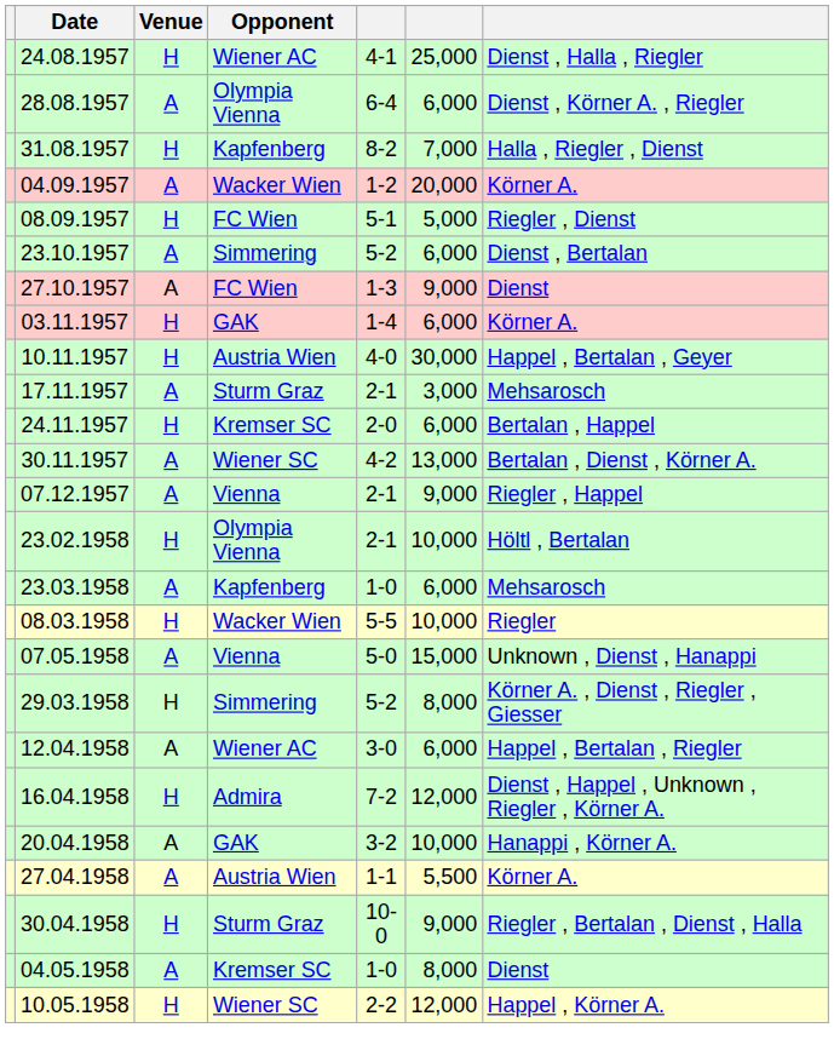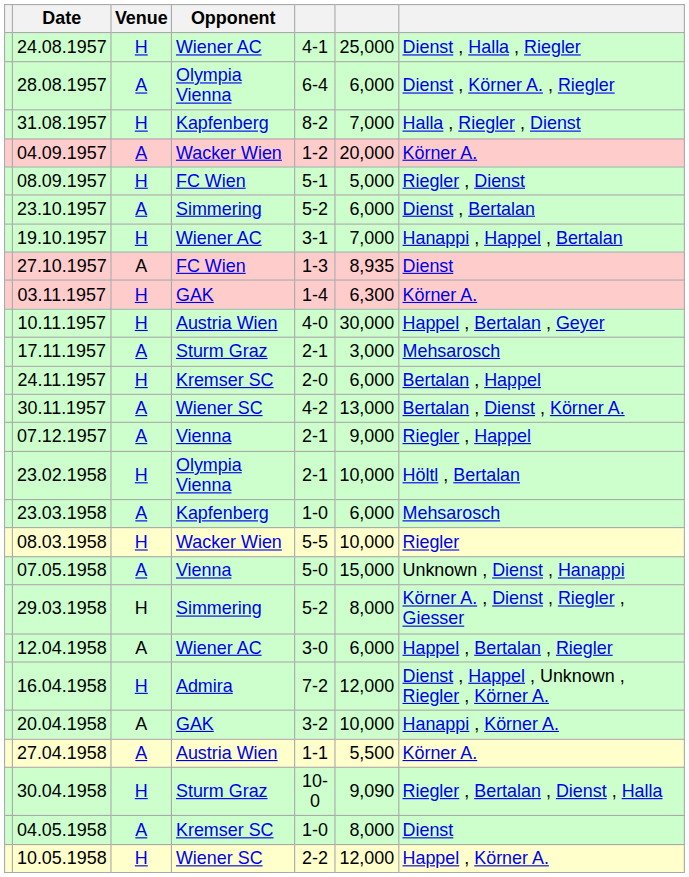 <table class="wikitable" Style="text-align: center">
 <tr>
 <th></th>
 <th>Date</th>
 <th>Venue</th>
 <th>Opponent</th>
 <th></th>
 <th></th>
 <th></th>
 </tr>
 <tr style="background:#cfc">
 <td></td>
 <td>24.08.1957</td>
 <td><a href='#'>H</a></td>
 <td align="left"><a href='#'>Wiener AC</a></td>
 <td>4-1</td>
 <td align="right">25,000</td>
 <td align="left"><a href='#'>Dienst</a>  , <a href='#'>Halla</a> , <a href='#'>Riegler</a> </td>
 </tr>
 <tr style="background:#cfc">
 <td></td>
 <td>28.08.1957</td>
 <td><a href='#'>A</a></td>
 <td align="left"><a href='#'>Olympia Vienna</a></td>
 <td>6-4</td>
 <td align="right">6,000</td>
 <td align="left"><a href='#'>Dienst</a>   , <a href='#'>Körner A.</a> , <a href='#'>Riegler</a>  </td>
 </tr>
 <tr style="background:#cfc">
 <td></td>
 <td>31.08.1957</td>
 <td><a href='#'>H</a></td>
 <td align="left"><a href='#'>Kapfenberg</a></td>
 <td>8-2</td>
 <td align="right">7,000</td>
 <td align="left"><a href='#'>Halla</a>  , <a href='#'>Riegler</a> , <a href='#'>Dienst</a>     </td>
 </tr>
 <tr style="background:#fcc">
 <td></td>
 <td>04.09.1957</td>
 <td><a href='#'>A</a></td>
 <td align="left"><a href='#'>Wacker Wien</a></td>
 <td>1-2</td>
 <td align="right">20,000</td>
 <td align="left"><a href='#'>Körner A.</a> </td>
 </tr>
 <tr style="background:#cfc">
 <td></td>
 <td>08.09.1957</td>
 <td><a href='#'>H</a></td>
 <td align="left"><a href='#'>FC Wien</a></td>
 <td>5-1</td>
 <td align="right">5,000</td>
 <td align="left"><a href='#'>Riegler</a>   , <a href='#'>Dienst</a>  </td>
 </tr>
 <tr style="background:#cfc">
 <td></td>
 <td>23.10.1957</td>
 <td><a href='#'>A</a></td>
 <td align="left"><a href='#'>Simmering</a></td>
 <td>5-2</td>
 <td align="right">6,000</td>
 <td align="left"><a href='#'>Dienst</a>    , <a href='#'>Bertalan</a> </td>
 </tr>
+<tr style="background:#cfc">
+<td></td>
+<td>19.10.1957</td>
+<td><a href='#'>H</a></td>
+<td align="left"><a href='#'>Wiener AC</a></td>
+<td>3-1</td>
+<td align="right">7,000</td>
+<td align="left"><a href='#'>Hanappi</a> , <a href='#'>Happel</a> , <a href='#'>Bertalan</a> </td>
+</tr>
 <tr style="background:#fcc">
 <td></td>
 <td>27.10.1957</td>
 <td>A</td>
 <td align="left"><a href='#'>FC Wien</a></td>
 <td>1-3</td>
-<td align="right">9,000</td>
+<td align="right">8,935</td>
 <td align="left"><a href='#'>Dienst</a> </td>
 </tr>
 <tr style="background:#fcc">
 <td></td>
 <td>03.11.1957</td>
 <td><a href='#'>H</a></td>
 <td align="left"><a href='#'>GAK</a></td>
 <td>1-4</td>
-<td align="right">6,000</td>
+<td align="right">6,300</td>
 <td align="left"><a href='#'>Körner A.</a> </td>
 </tr>
 <tr style="background:#cfc">
 <td></td>
 <td>10.11.1957</td>
 <td><a href='#'>H</a></td>
 <td align="left"><a href='#'>Austria Wien</a></td>
 <td>4-0</td>
 <td align="right">30,000</td>
 <td align="left"><a href='#'>Happel</a> , <a href='#'>Bertalan</a>  , <a href='#'>Geyer</a> </td>
 </tr>
 <tr style="background:#cfc">
 <td></td>
 <td>17.11.1957</td>
 <td><a href='#'>A</a></td>
 <td align="left"><a href='#'>Sturm Graz</a></td>
 <td>2-1</td>
 <td align="right">3,000</td>
 <td align="left"><a href='#'>Mehsarosch</a>  </td>
 </tr>
 <tr style="background:#cfc">
 <td></td>
 <td>24.11.1957</td>
 <td><a href='#'>H</a></td>
 <td align="left"><a href='#'>Kremser SC</a></td>
 <td>2-0</td>
 <td align="right">6,000</td>
 <td align="left"><a href='#'>Bertalan</a> , <a href='#'>Happel</a> </td>
 </tr>
 <tr style="background:#cfc">
 <td></td>
 <td>30.11.1957</td>
 <td><a href='#'>A</a></td>
 <td align="left"><a href='#'>Wiener SC</a></td>
 <td>4-2</td>
 <td align="right">13,000</td>
 <td align="left"><a href='#'>Bertalan</a>  , <a href='#'>Dienst</a> , <a href='#'>Körner A.</a> </td>
 </tr>
 <tr style="background:#cfc">
 <td></td>
 <td>07.12.1957</td>
 <td><a href='#'>A</a></td>
 <td align="left"><a href='#'>Vienna</a></td>
 <td>2-1</td>
 <td align="right">9,000</td>
 <td align="left"><a href='#'>Riegler</a> , <a href='#'>Happel</a> </td>
 </tr>
 <tr style="background:#cfc">
 <td></td>
 <td>23.02.1958</td>
 <td><a href='#'>H</a></td>
 <td align="left"><a href='#'>Olympia Vienna</a></td>
 <td>2-1</td>
 <td align="right">10,000</td>
 <td align="left"><a href='#'>Höltl</a> , <a href='#'>Bertalan</a> </td>
 </tr>
 <tr style="background:#cfc">
 <td></td>
 <td>23.03.1958</td>
 <td><a href='#'>A</a></td>
 <td align="left"><a href='#'>Kapfenberg</a></td>
 <td>1-0</td>
 <td align="right">6,000</td>
 <td align="left"><a href='#'>Mehsarosch</a> </td>
 </tr>
 <tr style="background:#ffc">
 <td></td>
 <td>08.03.1958</td>
 <td><a href='#'>H</a></td>
 <td align="left"><a href='#'>Wacker Wien</a></td>
 <td>5-5</td>
 <td align="right">10,000</td>
 <td align="left"><a href='#'>Riegler</a>     </td>
 </tr>
 <tr style="background:#cfc">
 <td></td>
 <td>07.05.1958</td>
 <td><a href='#'>A</a></td>
 <td align="left"><a href='#'>Vienna</a></td>
 <td>5-0</td>
 <td align="right">15,000</td>
 <td align="left">Unknown , <a href='#'>Dienst</a>   , <a href='#'>Hanappi</a> </td>
 </tr>
 <tr style="background:#cfc">
 <td></td>
 <td>29.03.1958</td>
 <td>H</td>
 <td align="left"><a href='#'>Simmering</a></td>
 <td>5-2</td>
 <td align="right">8,000</td>
 <td align="left"><a href='#'>Körner A.</a> , <a href='#'>Dienst</a>  , <a href='#'>Riegler</a> , <a href='#'>Giesser</a> </td>
 </tr>
 <tr style="background:#cfc">
 <td></td>
 <td>12.04.1958</td>
 <td>A</td>
 <td align="left"><a href='#'>Wiener AC</a></td>
 <td>3-0</td>
 <td align="right">6,000</td>
 <td align="left"><a href='#'>Happel</a> , <a href='#'>Bertalan</a> , <a href='#'>Riegler</a> </td>
 </tr>
 <tr style="background:#cfc">
 <td></td>
 <td>16.04.1958</td>
 <td><a href='#'>H</a></td>
 <td align="left"><a href='#'>Admira</a></td>
 <td>7-2</td>
 <td align="right">12,000</td>
 <td align="left"><a href='#'>Dienst</a>  , <a href='#'>Happel</a> , Unknown , <a href='#'>Riegler</a> , <a href='#'>Körner A.</a>  </td>
 </tr>
 <tr style="background:#cfc">
 <td></td>
 <td>20.04.1958</td>
 <td>A</td>
 <td align="left"><a href='#'>GAK</a></td>
 <td>3-2</td>
 <td align="right">10,000</td>
 <td align="left"><a href='#'>Hanappi</a>  , <a href='#'>Körner A.</a> </td>
 </tr>
 <tr style="background:#ffc">
 <td></td>
 <td>27.04.1958</td>
 <td><a href='#'>A</a></td>
 <td align="left"><a href='#'>Austria Wien</a></td>
 <td>1-1</td>
 <td align="right">5,500</td>
 <td align="left"><a href='#'>Körner A.</a> </td>
 </tr>
 <tr style="background:#cfc">
 <td></td>
 <td>30.04.1958</td>
 <td><a href='#'>H</a></td>
 <td align="left"><a href='#'>Sturm Graz</a></td>
 <td>10-0</td>
-<td align="right">9,000</td>
+<td align="right">9,090</td>
 <td align="left"><a href='#'>Riegler</a>  , <a href='#'>Bertalan</a>  , <a href='#'>Dienst</a>    , <a href='#'>Halla</a>  </td>
 </tr>
 <tr style="background:#cfc">
 <td></td>
 <td>04.05.1958</td>
 <td><a href='#'>A</a></td>
 <td align="left"><a href='#'>Kremser SC</a></td>
 <td>1-0</td>
 <td align="right">8,000</td>
 <td align="left"><a href='#'>Dienst</a> </td>
 </tr>
 <tr style="background:#ffc">
 <td></td>
 <td>10.05.1958</td>
 <td><a href='#'>H</a></td>
 <td align="left"><a href='#'>Wiener SC</a></td>
 <td>2-2</td>
 <td align="right">12,000</td>
 <td align="left"><a href='#'>Happel</a> , <a href='#'>Körner A.</a> </td>
 </tr>
 </table>
